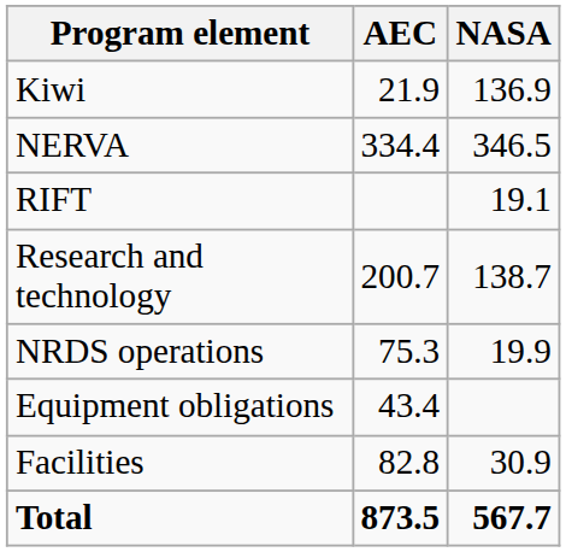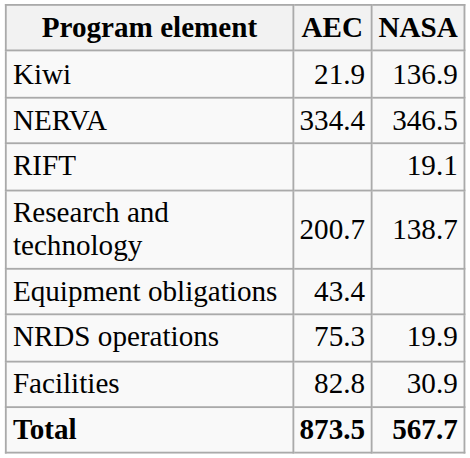 <table class="wikitable" style="float:right; margin-top:0; margin-left:1em; width:20%;">
 <tr>
 <th>Program element</th>
 <th>AEC</th>
 <th>NASA</th>
 </tr>
 <tr>
 <td>Kiwi</td>
 <td style="text-align:right;">21.9</td>
 <td style="text-align:right;">136.9</td>
 </tr>
 <tr>
 <td>NERVA</td>
 <td style="text-align:right;">334.4</td>
 <td style="text-align:right;">346.5</td>
 </tr>
 <tr>
 <td>RIFT</td>
 <td style="text-align:right;"></td>
 <td style="text-align:right;">19.1</td>
 </tr>
 <tr>
 <td>Research and technology</td>
 <td style="text-align:right;">200.7</td>
 <td style="text-align:right;">138.7</td>
 </tr>
 <tr>
+<td>Equipment obligations</td>
+<td style="text-align:right;">43.4</td>
+<td style="text-align:right;"></td>
+</tr>
+<tr>
 <td>NRDS operations</td>
 <td style="text-align:right;">75.3</td>
 <td style="text-align:right;">19.9</td>
-</tr>
-<tr>
-<td>Equipment obligations</td>
-<td style="text-align:right;">43.4</td>
-<td style="text-align:right;"></td>
 </tr>
 <tr>
 <td>Facilities</td>
 <td style="text-align:right;">82.8</td>
 <td style="text-align:right;">30.9</td>
 </tr>
 <tr>
 <td><strong>Total</strong></td>
 <td style="text-align:right;"><strong>873.5</strong></td>
 <td style="text-align:right;"><strong>567.7</strong></td>
 </tr>
 </table>
